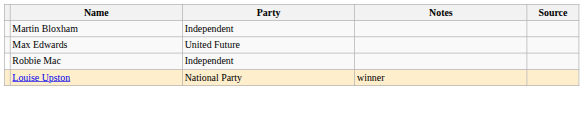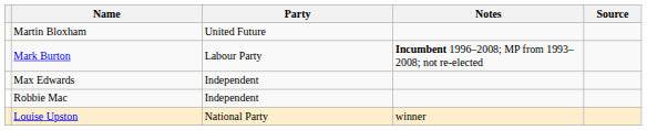 <table class="wikitable" width="70%" style="font-size:95%;">
 <tr>
 <th width=1%></th>
 <th width=30%>Name</th>
 <th width=30%>Party</th>
 <th width=30%>Notes</th>
 <th width=9%>Source</th>
 </tr>
 <tr -->
 <td></td>
 <td>Martin Bloxham</td>
-<td>Independent</td>
+<td>United Future</td>
 <td></td>
 <td></td>
 </tr>
 <tr -->
 <td bgcolor=></td>
+<td><a href='#'>Mark Burton</a></td>
+<td>Labour Party</td>
+<td><strong>Incumbent</strong> 1996–2008; MP from 1993–2008; not re-elected</td>
+<td></td>
+</tr>
+<tr -->
+<td bgcolor=></td>
 <td>Max Edwards</td>
-<td>United Future</td>
+<td>Independent</td>
 <td></td>
 <td></td>
 </tr>
 <tr -->
 <td bgcolor=white></td>
 <td>Robbie Mac</td>
 <td>Independent</td>
 <td></td>
 <td></td>
 </tr>
 <tr ---- bgcolor=#FFEECC>
 <td bgcolor=></td>
 <td><a href='#'>Louise Upston</a></td>
 <td>National Party</td>
 <td>winner</td>
 <td></td>
 </tr>
 </table>
